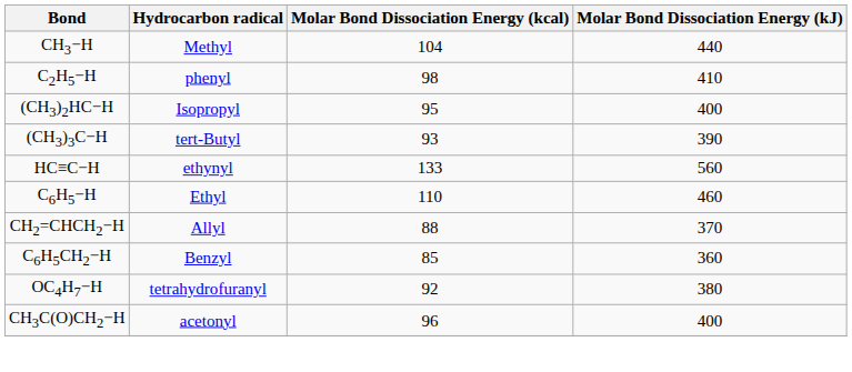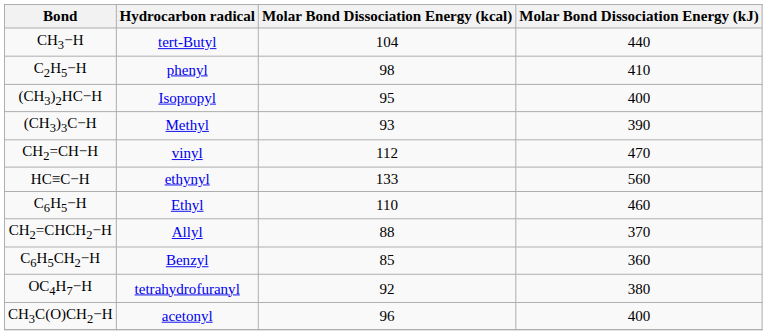 <table class="wikitable" style = "text-align:center">
 <tr>
 <th>Bond</th>
 <th>Hydrocarbon radical</th>
 <th>Molar Bond Dissociation Energy (kcal)</th>
 <th>Molar Bond Dissociation Energy (kJ)</th>
 </tr>
 <tr>
 <td>CH<sub>3</sub>−H</td>
-<td><a href='#'>Methyl</a></td>
+<td><a href='#'>tert-Butyl</a></td>
 <td>104</td>
 <td>440</td>
 </tr>
 <tr>
 <td>C<sub>2</sub>H<sub>5</sub>−H</td>
 <td><a href='#'>phenyl</a></td>
 <td>98</td>
 <td>410</td>
 </tr>
 <tr>
 <td>(CH<sub>3</sub>)<sub>2</sub>HC−H</td>
 <td><a href='#'>Isopropyl</a></td>
 <td>95</td>
 <td>400</td>
 </tr>
 <tr>
 <td>(CH<sub>3</sub>)<sub>3</sub>C−H</td>
-<td><a href='#'>tert-Butyl</a></td>
+<td><a href='#'>Methyl</a></td>
 <td>93</td>
 <td>390</td>
+</tr>
+<tr>
+<td>CH<sub>2</sub>=CH−H</td>
+<td><a href='#'>vinyl</a></td>
+<td>112</td>
+<td>470</td>
 </tr>
 <tr>
 <td>HC≡C−H</td>
 <td><a href='#'>ethynyl</a></td>
 <td>133</td>
 <td>560</td>
 </tr>
 <tr>
 <td>C<sub>6</sub>H<sub>5</sub>−H</td>
 <td><a href='#'>Ethyl</a></td>
 <td>110</td>
 <td>460</td>
 </tr>
 <tr>
 <td>CH<sub>2</sub>=CHCH<sub>2</sub>−H</td>
 <td><a href='#'>Allyl</a></td>
 <td>88</td>
 <td>370</td>
 </tr>
 <tr>
 <td>C<sub>6</sub>H<sub>5</sub>CH<sub>2</sub>−H</td>
 <td><a href='#'>Benzyl</a></td>
 <td>85</td>
 <td>360</td>
 </tr>
 <tr>
 <td>OC<sub>4</sub>H<sub>7</sub>−H</td>
 <td><a href='#'>tetrahydrofuranyl</a></td>
 <td>92</td>
 <td>380</td>
 </tr>
 <tr>
 <td>CH<sub>3</sub>C(O)CH<sub>2</sub>−H</td>
 <td><a href='#'>acetonyl</a></td>
 <td>96</td>
 <td>400</td>
 </tr>
 <tr>
 </tr>
 </table>
